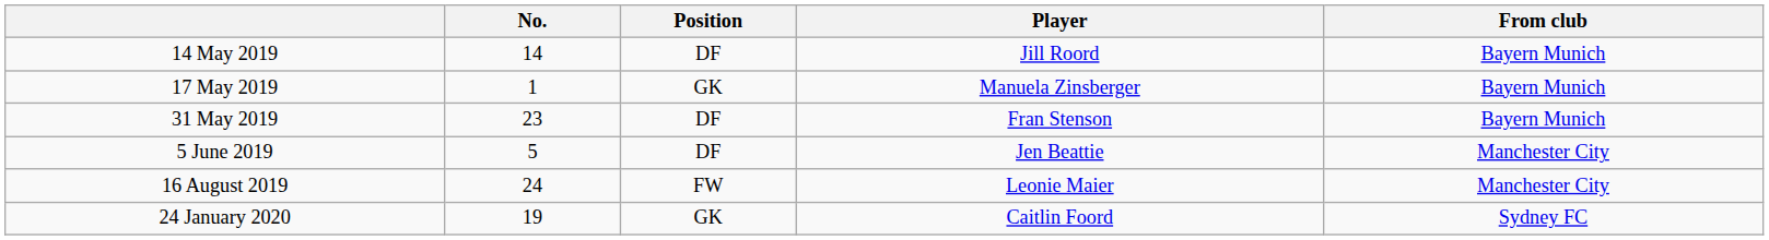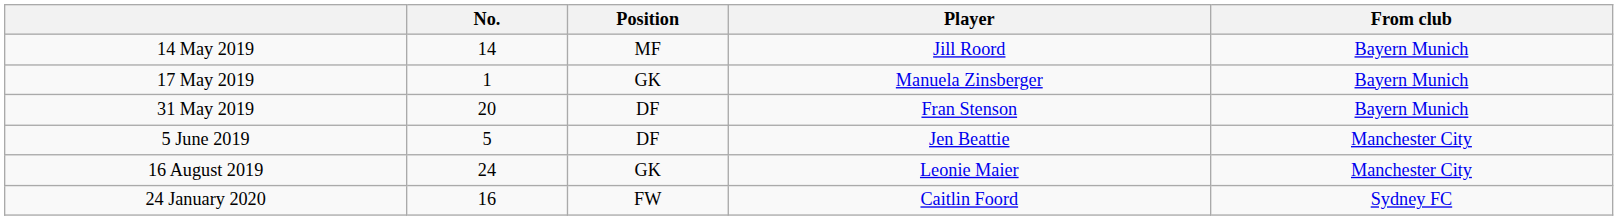 <table class="wikitable sortable" style="width:95%; text-align:center; font-size:85%; text-align:center;">
 <tr>
 <th width="25%"></th>
 <th width="10%">No.</th>
 <th width="10%">Position</th>
 <th>Player</th>
 <th width="25%">From club</th>
 </tr>
 <tr>
 <td>14 May 2019</td>
 <td>14</td>
-<td>DF</td>
+<td>MF</td>
 <td> <a href='#'>Jill Roord</a></td>
 <td> <a href='#'>Bayern Munich</a></td>
 </tr>
 <tr>
 <td>17 May 2019</td>
 <td>1</td>
 <td>GK</td>
 <td> <a href='#'>Manuela Zinsberger</a></td>
 <td> <a href='#'>Bayern Munich</a></td>
 </tr>
 <tr>
 <td>31 May 2019</td>
-<td>23</td>
+<td>20</td>
 <td>DF</td>
 <td> <a href='#'>Fran Stenson</a></td>
 <td> <a href='#'>Bayern Munich</a></td>
 </tr>
 <tr>
 <td>5 June 2019</td>
 <td>5</td>
 <td>DF</td>
 <td> <a href='#'>Jen Beattie</a></td>
 <td> <a href='#'>Manchester City</a></td>
 </tr>
 <tr>
 <td>16 August 2019</td>
 <td>24</td>
-<td>FW</td>
+<td>GK</td>
 <td> <a href='#'>Leonie Maier</a></td>
 <td> <a href='#'>Manchester City</a></td>
 </tr>
 <tr>
 <td>24 January 2020</td>
-<td>19</td>
-<td>GK</td>
+<td>16</td>
+<td>FW</td>
 <td> <a href='#'>Caitlin Foord</a></td>
 <td> <a href='#'>Sydney FC</a></td>
 </tr>
 </table>
